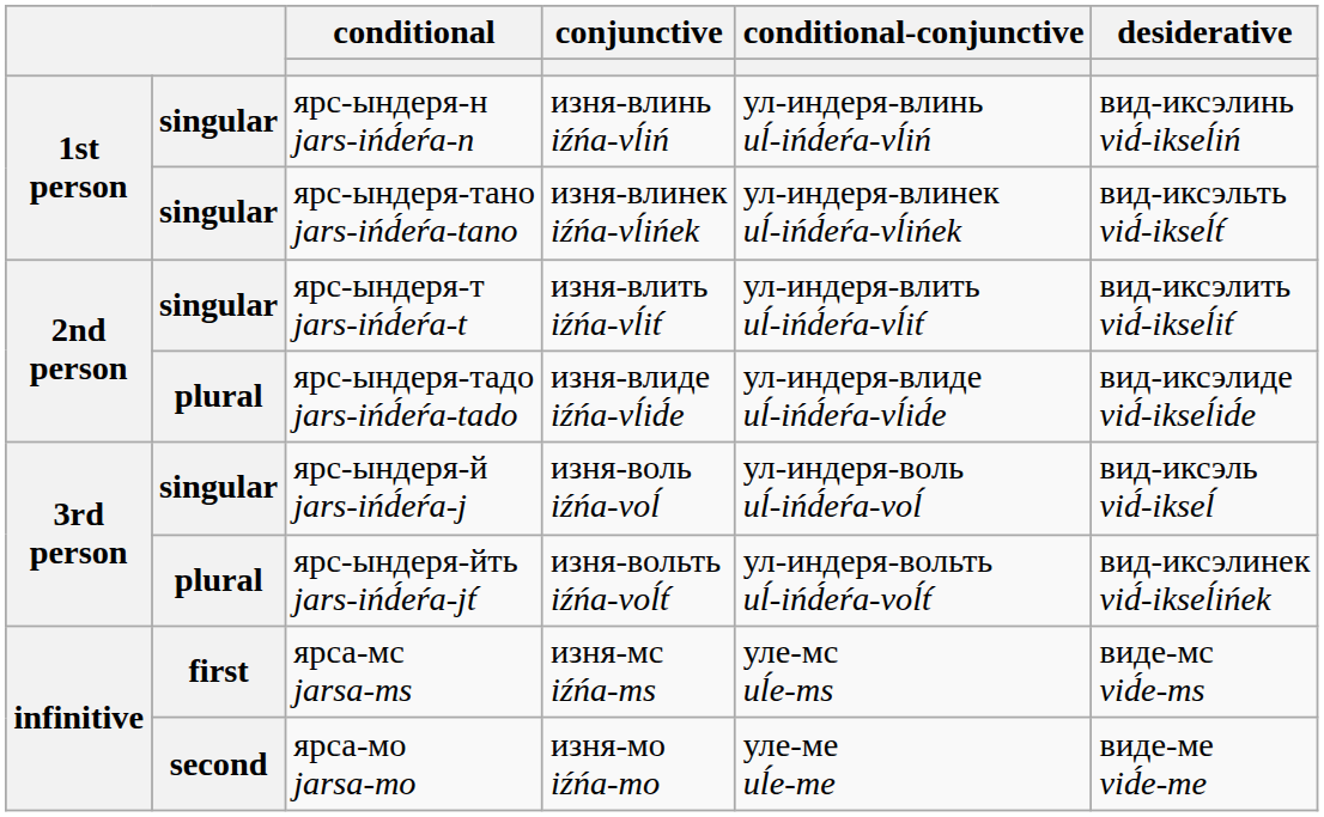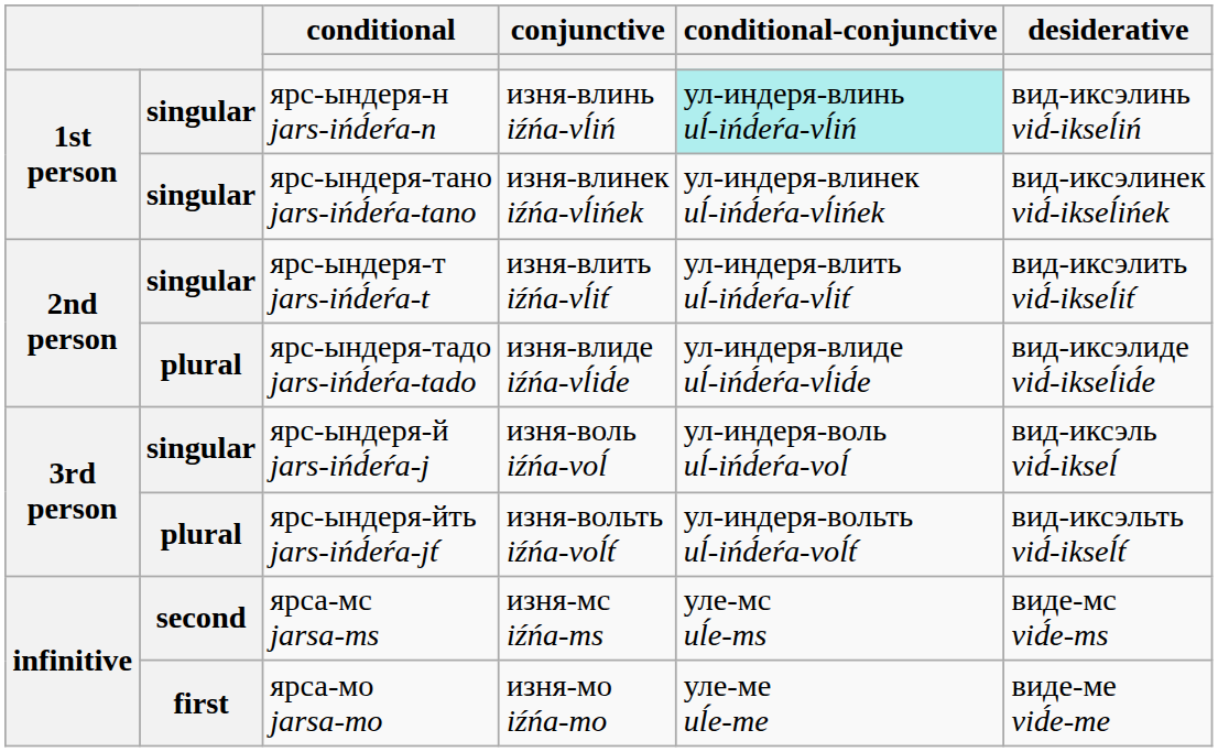 <table class="wikitable">
 <tr>
 <th rowspan=2 colspan=2></th>
 <th>conditional</th>
 <th>conjunctive</th>
 <th>conditional-conjunctive</th>
 <th>desiderative</th>
 </tr>
 <tr>
 <th></th>
 <th></th>
 <th></th>
 <th></th>
 </tr>
 <tr>
 <th rowspan=2>1st<br>person</th>
 <th>singular</th>
 <td>ярс-ындеря-н<br><em>jars-ińd́eŕa-n</em></td>
 <td>изня-влинь<br><em>iźńa-vĺiń</em></td>
-<td>ул-индеря-влинь<br><em>uĺ-ińd́eŕa-vĺiń</em></td>
+<td style="background: paleturquoise;">ул-индеря-влинь<br><em>uĺ-ińd́eŕa-vĺiń</em></td>
 <td>вид-иксэлинь<br><em>vid́-ikseĺiń</em></td>
 </tr>
 <tr>
 <th>singular</th>
 <td>ярс-ындеря-тано<br><em>jars-ińd́eŕa-tano</em></td>
 <td>изня-влинек<br><em>iźńa-vĺińek</em></td>
 <td>ул-индеря-влинек<br><em>uĺ-ińd́eŕa-vĺińek</em></td>
-<td>вид-иксэльть<br><em>vid́-ikseĺt́</em></td>
+<td>вид-иксэлинек<br><em>vid́-ikseĺińek</em></td>
 </tr>
 <tr>
 <th rowspan=2>2nd<br>person</th>
 <th>singular</th>
 <td>ярс-ындеря-т<br><em>jars-ińd́eŕa-t</em></td>
 <td>изня-влить<br><em>iźńa-vĺit́</em></td>
 <td>ул-индеря-влить<br><em>uĺ-ińd́eŕa-vĺit́</em></td>
 <td>вид-иксэлить<br><em>vid́-ikseĺit́</em></td>
 </tr>
 <tr>
 <th>plural</th>
 <td>ярс-ындеря-тадо<br><em>jars-ińd́eŕa-tado</em></td>
 <td>изня-влиде<br><em>iźńa-vĺid́e</em></td>
 <td>ул-индеря-влиде<br><em>uĺ-ińd́eŕa-vĺid́e</em></td>
 <td>вид-иксэлиде<br><em>vid́-ikseĺid́e</em></td>
 </tr>
 <tr>
 <th rowspan=2>3rd<br>person</th>
 <th>singular</th>
 <td>ярс-ындеря-й<br><em>jars-ińd́eŕa-j</em></td>
 <td>изня-воль<br><em>iźńa-voĺ</em></td>
 <td>ул-индеря-воль<br><em>uĺ-ińd́eŕa-voĺ</em></td>
 <td>вид-иксэль<br><em>vid́-ikseĺ</em></td>
 </tr>
 <tr>
 <th>plural</th>
 <td>ярс-ындеря-йть<br><em>jars-ińd́eŕa-jt́</em></td>
 <td>изня-вольть<br><em>iźńa-voĺt́</em></td>
 <td>ул-индеря-вольть<br><em>uĺ-ińd́eŕa-voĺt́</em></td>
-<td>вид-иксэлинек<br><em>vid́-ikseĺińek</em></td>
+<td>вид-иксэльть<br><em>vid́-ikseĺt́</em></td>
 </tr>
 <tr>
 <th rowspan=2>infinitive</th>
-<th>first</th>
+<th>second</th>
 <td>ярса-мс<br><em>jarsa-ms</em></td>
 <td>изня-мс<br><em>iźńa-ms</em></td>
 <td>уле-мс<br><em>uĺe-ms</em></td>
 <td>виде-мс<br><em>vid́e-ms</em></td>
 </tr>
 <tr>
-<th>second</th>
+<th>first</th>
 <td>ярса-мо<br><em>jarsa-mo</em></td>
 <td>изня-мо<br><em>iźńa-mo</em></td>
 <td>уле-ме<br><em>uĺe-me</em></td>
 <td>виде-ме<br><em>vid́e-me</em></td>
 </tr>
 </table>
